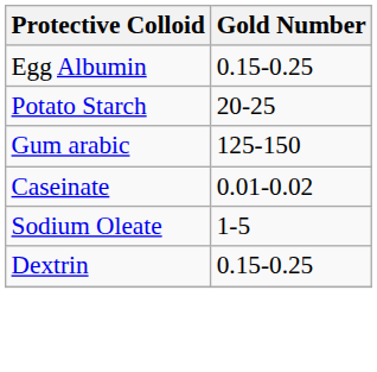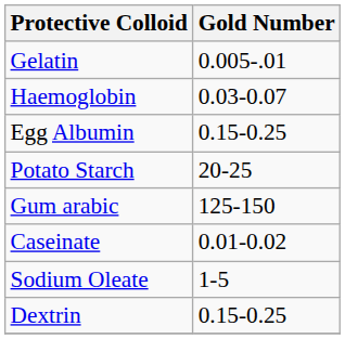 <table class="wikitable" border="1">
 <tr>
 <th>Protective Colloid</th>
 <th>Gold Number</th>
+</tr>
+<tr>
+<td><a href='#'>Gelatin</a></td>
+<td>0.005-.01</td>
+</tr>
+<tr>
+<td><a href='#'>Haemoglobin</a></td>
+<td>0.03-0.07</td>
 </tr>
 <tr>
 <td>Egg <a href='#'>Albumin</a></td>
 <td>0.15-0.25</td>
 </tr>
 <tr>
 <td><a href='#'>Potato Starch</a></td>
 <td>20-25</td>
 </tr>
 <tr>
 <td><a href='#'>Gum arabic</a></td>
 <td>125-150</td>
 </tr>
 <tr>
 <td><a href='#'>Caseinate</a></td>
 <td>0.01-0.02</td>
 </tr>
 <tr>
 <td><a href='#'>Sodium Oleate</a></td>
 <td>1-5</td>
 </tr>
 <tr>
 <td><a href='#'>Dextrin</a></td>
 <td>0.15-0.25</td>
 </tr>
 <tr>
 </tr>
 </table>
